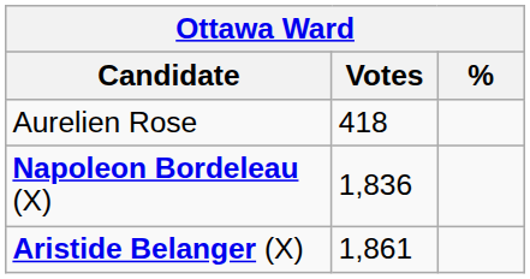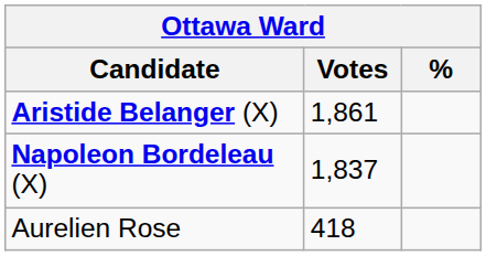 <table class="wikitable">
 <tr>
 <th colspan="3"><a href='#'>Ottawa Ward</a></th>
 </tr>
 <tr>
 <th style="width: 170px">Candidate</th>
 <th style="width: 50px">Votes</th>
 <th style="width: 40px">%</th>
 </tr>
 <tr>
+<td><strong><a href='#'>Aristide Belanger</a></strong> (X)</td>
+<td>1,861</td>
+<td></td>
+</tr>
+<tr>
+<td><strong><a href='#'>Napoleon Bordeleau</a></strong> (X)</td>
+<td>1,837</td>
+<td></td>
+</tr>
+<tr>
 <td>Aurelien Rose</td>
 <td>418</td>
 <td></td>
 </tr>
-<tr>
-<td><strong><a href='#'>Napoleon Bordeleau</a></strong> (X)</td>
-<td>1,836</td>
-<td></td>
-</tr>
-<tr>
-<td><strong><a href='#'>Aristide Belanger</a></strong> (X)</td>
-<td>1,861</td>
-<td></td>
-</tr>
 </table>
